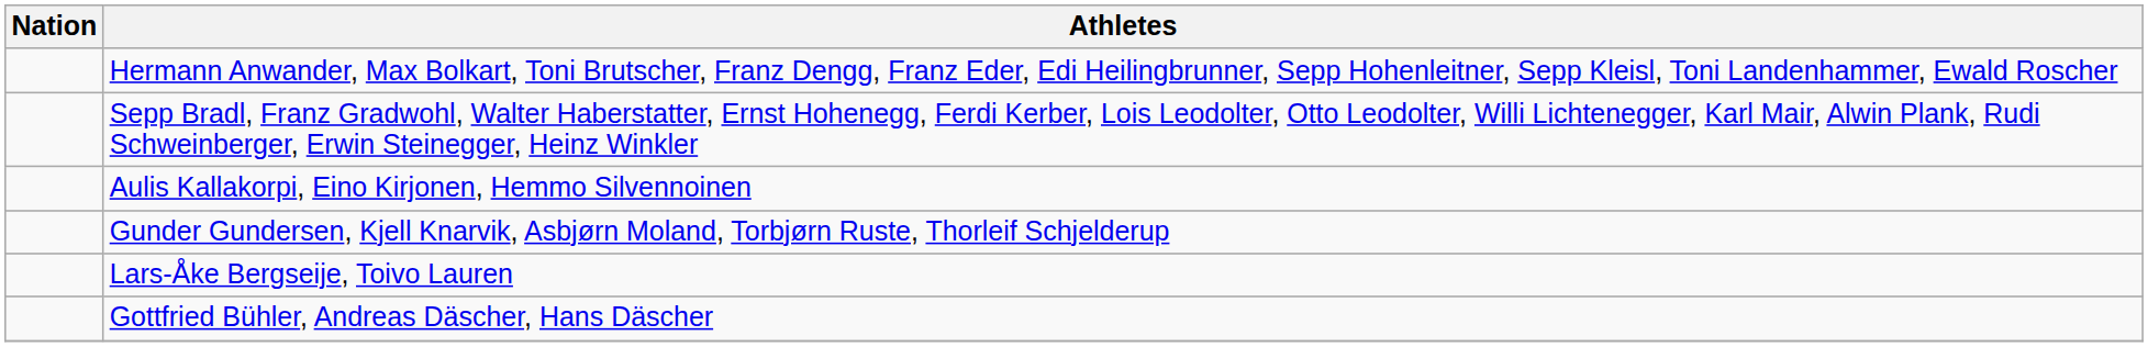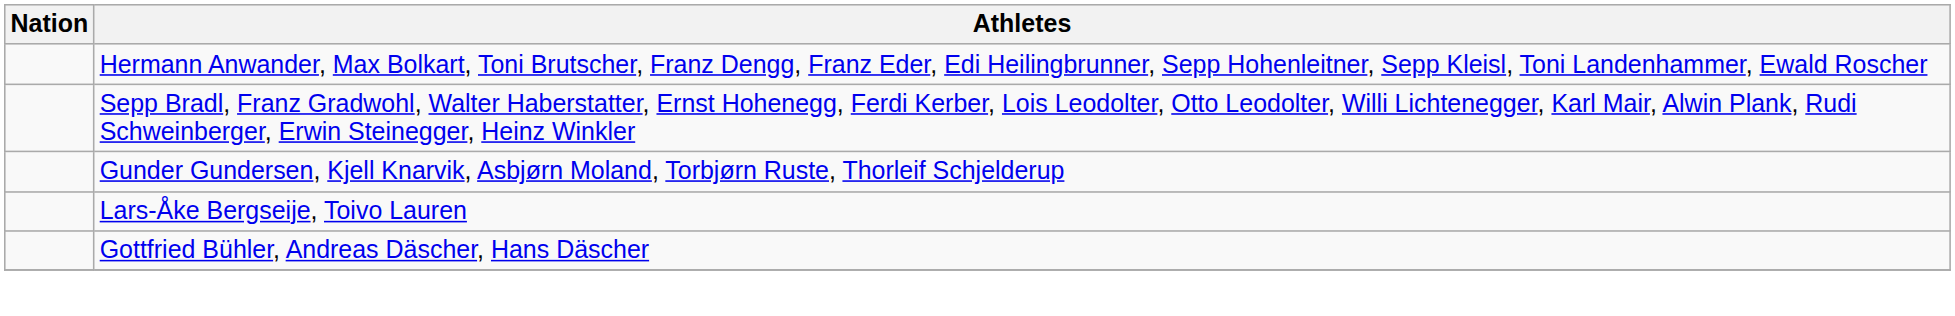 <table class="wikitable sortable">
 <tr>
 <th class="unsortable">Nation</th>
 <th class="unsortable">Athletes</th>
 </tr>
 <tr>
 <td></td>
 <td><a href='#'>Hermann Anwander</a>, <a href='#'>Max Bolkart</a>, <a href='#'>Toni Brutscher</a>, <a href='#'>Franz Dengg</a>, <a href='#'>Franz Eder</a>, <a href='#'>Edi Heilingbrunner</a>, <a href='#'>Sepp Hohenleitner</a>, <a href='#'>Sepp Kleisl</a>, <a href='#'>Toni Landenhammer</a>, <a href='#'>Ewald Roscher</a></td>
 </tr>
 <tr>
 <td></td>
 <td><a href='#'>Sepp Bradl</a>, <a href='#'>Franz Gradwohl</a>, <a href='#'>Walter Haberstatter</a>, <a href='#'>Ernst Hohenegg</a>, <a href='#'>Ferdi Kerber</a>, <a href='#'>Lois Leodolter</a>, <a href='#'>Otto Leodolter</a>, <a href='#'>Willi Lichtenegger</a>, <a href='#'>Karl Mair</a>, <a href='#'>Alwin Plank</a>, <a href='#'>Rudi Schweinberger</a>, <a href='#'>Erwin Steinegger</a>, <a href='#'>Heinz Winkler</a></td>
-</tr>
-<tr>
-<td></td>
-<td><a href='#'>Aulis Kallakorpi</a>, <a href='#'>Eino Kirjonen</a>, <a href='#'>Hemmo Silvennoinen</a></td>
 </tr>
 <tr>
 <td></td>
 <td><a href='#'>Gunder Gundersen</a>, <a href='#'>Kjell Knarvik</a>, <a href='#'>Asbjørn Moland</a>, <a href='#'>Torbjørn Ruste</a>, <a href='#'>Thorleif Schjelderup</a></td>
 </tr>
 <tr>
 <td></td>
 <td><a href='#'>Lars-Åke Bergseije</a>, <a href='#'>Toivo Lauren</a></td>
 </tr>
 <tr>
 <td></td>
 <td><a href='#'>Gottfried Bühler</a>, <a href='#'>Andreas Däscher</a>, <a href='#'>Hans Däscher</a></td>
 </tr>
 <tr>
 </tr>
 </table>
